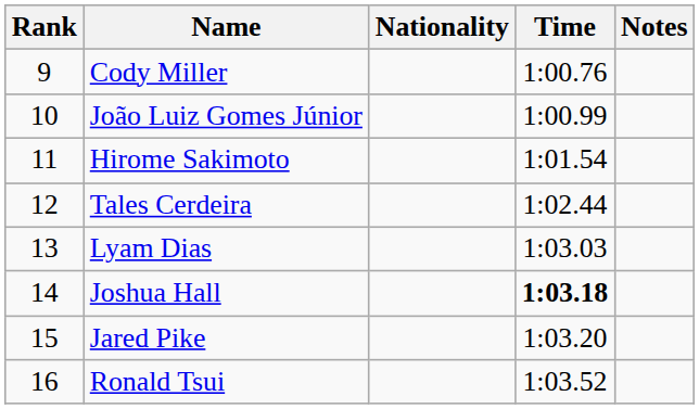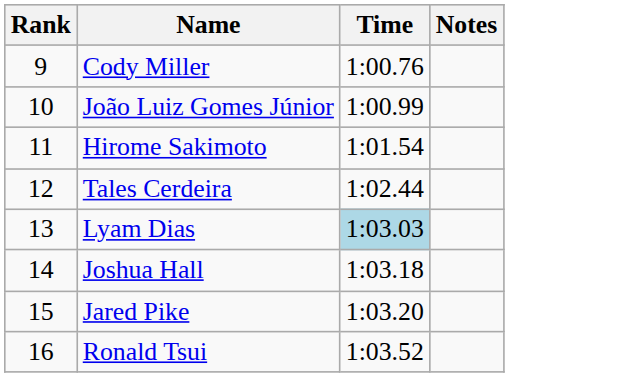 <table class="wikitable sortable" style="text-align:center">
 <tr>
 <th>Rank</th>
 <th>Name</th>
-<th>Nationality</th>
 <th>Time</th>
 <th>Notes</th>
 </tr>
 <tr>
 <td>9</td>
 <td align=left><a href='#'>Cody Miller</a></td>
-<td align=left></td>
 <td>1:00.76</td>
 <td></td>
 </tr>
 <tr>
 <td>10</td>
 <td align=left><a href='#'>João Luiz Gomes Júnior</a></td>
-<td align=left></td>
 <td>1:00.99</td>
 <td></td>
 </tr>
 <tr>
 <td>11</td>
 <td align=left><a href='#'>Hirome Sakimoto</a></td>
-<td align=left></td>
 <td>1:01.54</td>
 <td></td>
 </tr>
 <tr>
 <td>12</td>
 <td align=left><a href='#'>Tales Cerdeira</a></td>
-<td align=left></td>
 <td>1:02.44</td>
 <td></td>
 </tr>
 <tr>
 <td>13</td>
 <td align=left><a href='#'>Lyam Dias</a></td>
-<td align=left></td>
-<td>1:03.03</td>
+<td style="background: lightblue;">1:03.03</td>
 <td></td>
 </tr>
 <tr>
 <td>14</td>
 <td align=left><a href='#'>Joshua Hall</a></td>
-<td align=left></td>
-<td><strong>1:03.18</strong></td>
+<td>1:03.18</td>
 <td></td>
 </tr>
 <tr>
 <td>15</td>
 <td align=left><a href='#'>Jared Pike</a></td>
-<td align=left></td>
 <td>1:03.20</td>
 <td></td>
 </tr>
 <tr>
 <td>16</td>
 <td align=left><a href='#'>Ronald Tsui</a></td>
-<td align=left></td>
 <td>1:03.52</td>
 <td></td>
 </tr>
 </table>
